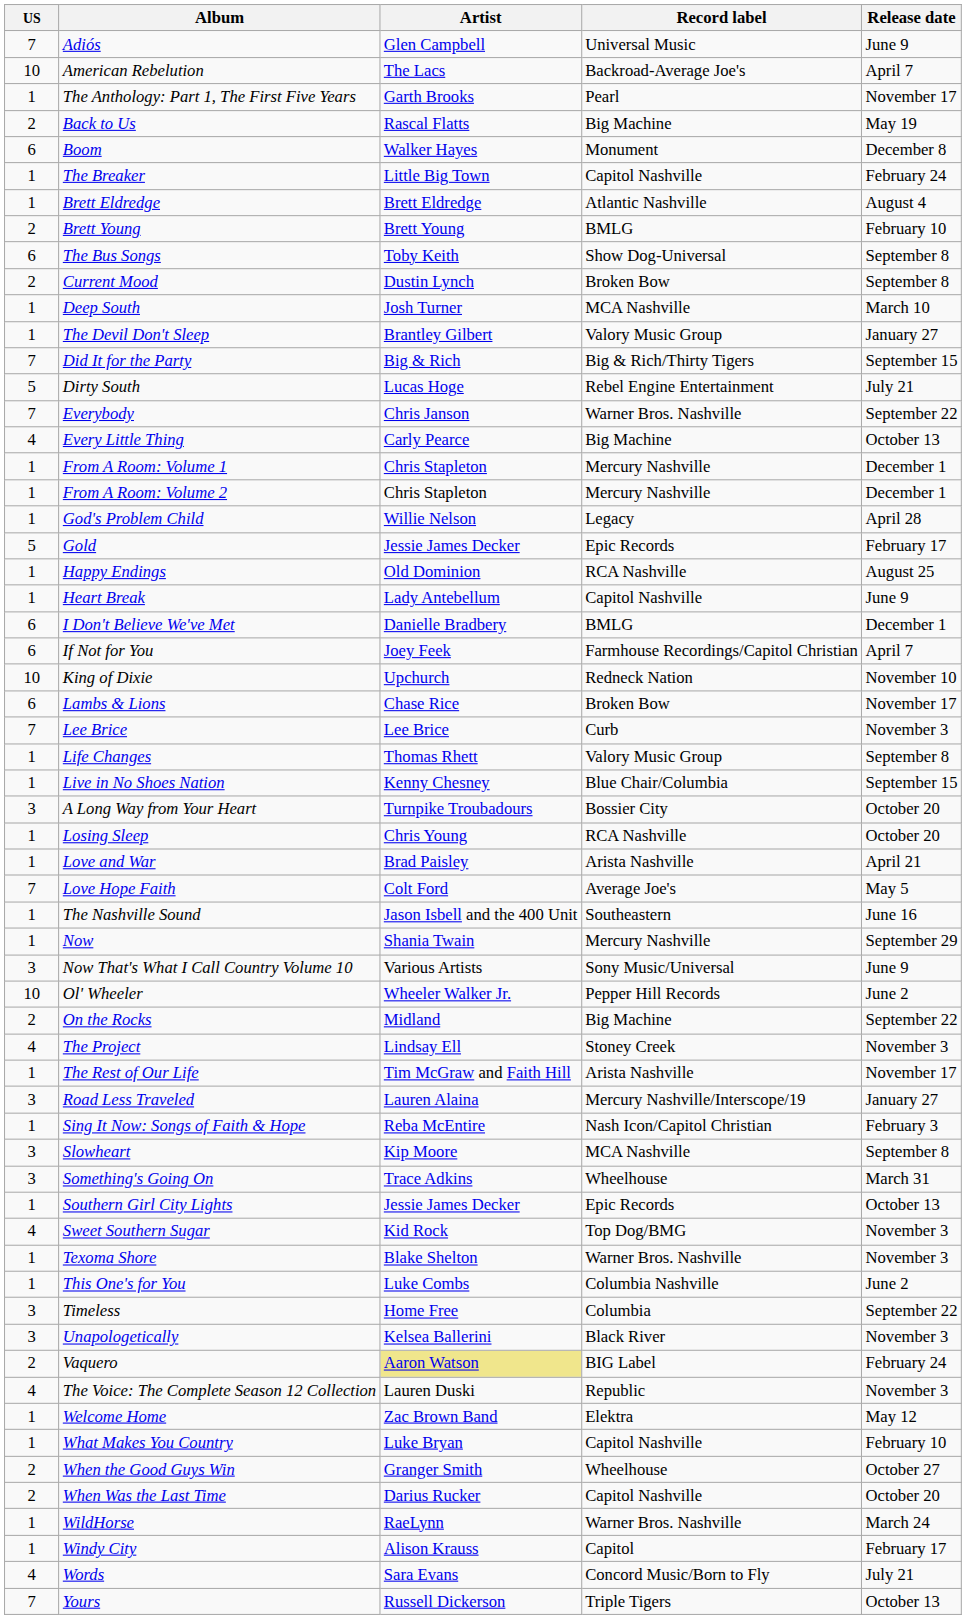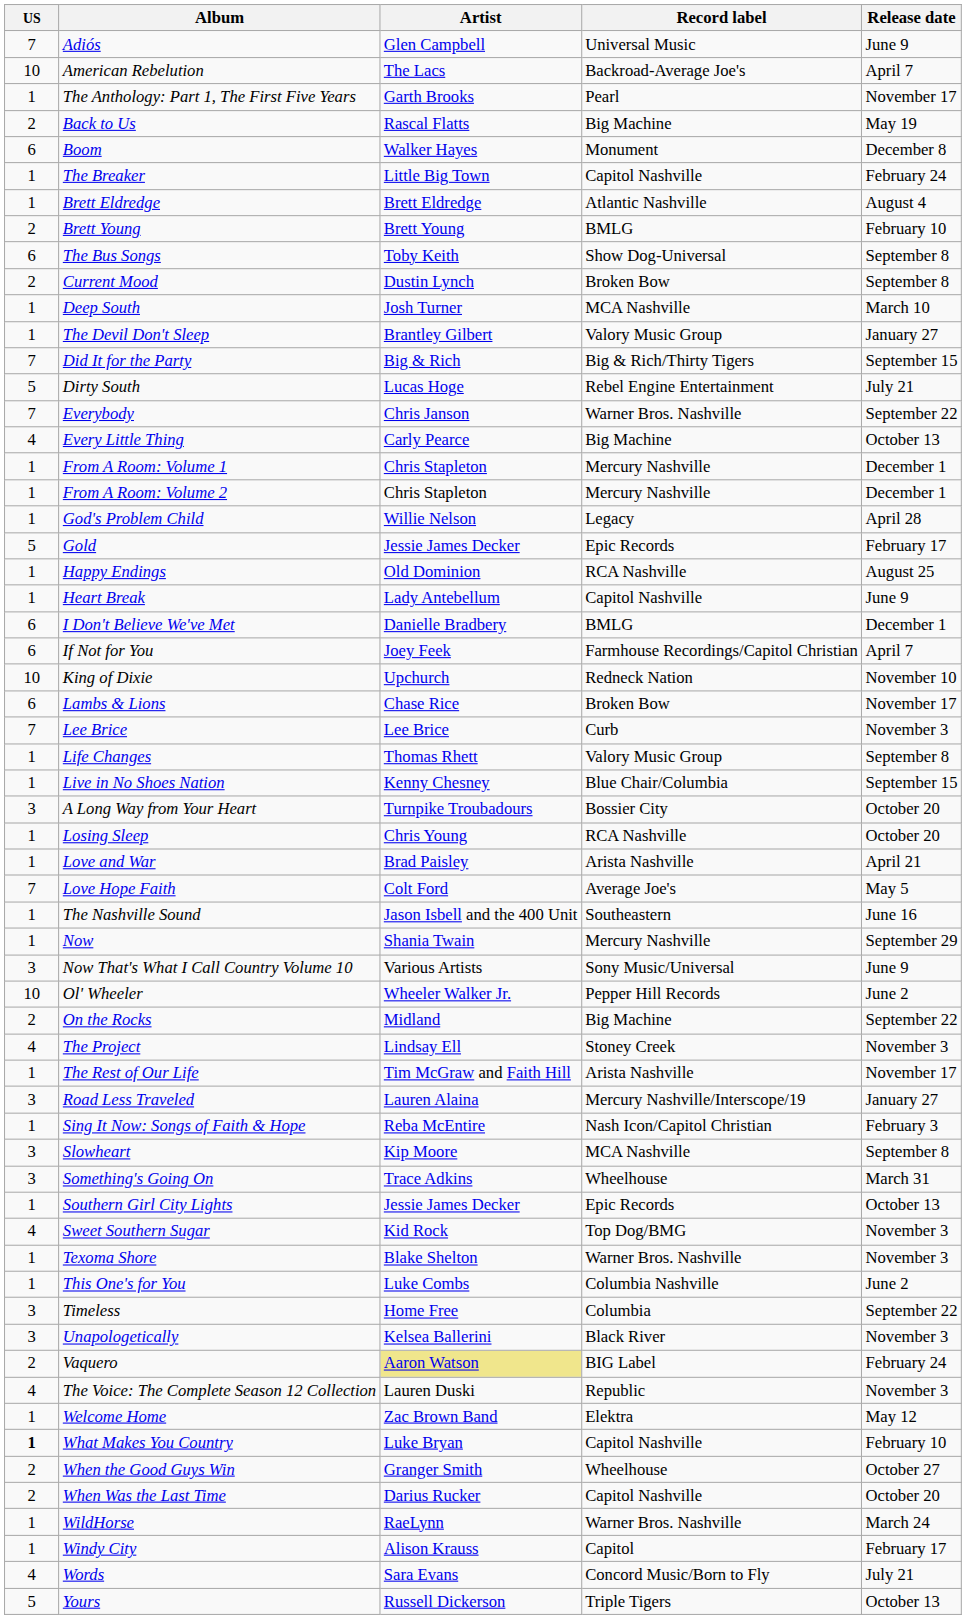 <table class="wikitable sortable">
 <tr>
 <th width=45><small>US</small></th>
 <th>Album</th>
 <th>Artist</th>
 <th>Record label</th>
 <th>Release date</th>
 </tr>
 <tr>
 <td align=center>7</td>
 <td><em><a href='#'>Adiós</a></em></td>
 <td><a href='#'>Glen Campbell</a></td>
 <td>Universal Music</td>
 <td>June 9</td>
 </tr>
 <tr>
 <td align=center>10</td>
 <td><em>American Rebelution</em></td>
 <td><a href='#'>The Lacs</a></td>
 <td>Backroad-Average Joe's</td>
 <td>April 7</td>
 </tr>
 <tr>
 <td align=center>1</td>
 <td><em>The Anthology: Part 1, The First Five Years</em></td>
 <td><a href='#'>Garth Brooks</a></td>
 <td>Pearl</td>
 <td>November 17</td>
 </tr>
 <tr>
 <td align=center>2</td>
 <td><em><a href='#'>Back to Us</a></em></td>
 <td><a href='#'>Rascal Flatts</a></td>
 <td>Big Machine</td>
 <td>May 19</td>
 </tr>
 <tr>
 <td align=center>6</td>
 <td><em><a href='#'>Boom</a></em></td>
 <td><a href='#'>Walker Hayes</a></td>
 <td>Monument</td>
 <td>December 8</td>
 </tr>
 <tr>
 <td align=center>1</td>
 <td><em><a href='#'>The Breaker</a></em></td>
 <td><a href='#'>Little Big Town</a></td>
 <td>Capitol Nashville</td>
 <td>February 24</td>
 </tr>
 <tr>
 <td align=center>1</td>
 <td><em><a href='#'>Brett Eldredge</a></em></td>
 <td><a href='#'>Brett Eldredge</a></td>
 <td>Atlantic Nashville</td>
 <td>August 4</td>
 </tr>
 <tr>
 <td align=center>2</td>
 <td><em><a href='#'>Brett Young</a></em></td>
 <td><a href='#'>Brett Young</a></td>
 <td>BMLG</td>
 <td>February 10</td>
 </tr>
 <tr>
 <td align=center>6</td>
 <td><em><a href='#'>The Bus Songs</a></em></td>
 <td><a href='#'>Toby Keith</a></td>
 <td>Show Dog-Universal</td>
 <td>September 8</td>
 </tr>
 <tr>
 <td align=center>2</td>
 <td><em><a href='#'>Current Mood</a></em></td>
 <td><a href='#'>Dustin Lynch</a></td>
 <td>Broken Bow</td>
 <td>September 8</td>
 </tr>
 <tr>
 <td align=center>1</td>
 <td><em><a href='#'>Deep South</a></em></td>
 <td><a href='#'>Josh Turner</a></td>
 <td>MCA Nashville</td>
 <td>March 10</td>
 </tr>
 <tr>
 <td align=center>1</td>
 <td><em><a href='#'>The Devil Don't Sleep</a></em></td>
 <td><a href='#'>Brantley Gilbert</a></td>
 <td>Valory Music Group</td>
 <td>January 27</td>
 </tr>
 <tr>
 <td align=center>7</td>
 <td><em><a href='#'>Did It for the Party</a></em></td>
 <td><a href='#'>Big & Rich</a></td>
 <td>Big & Rich/Thirty Tigers</td>
 <td>September 15</td>
 </tr>
 <tr>
 <td align=center>5</td>
 <td><em>Dirty South</em></td>
 <td><a href='#'>Lucas Hoge</a></td>
 <td>Rebel Engine Entertainment</td>
 <td>July 21</td>
 </tr>
 <tr>
 <td align=center>7</td>
 <td><em><a href='#'>Everybody</a></em></td>
 <td><a href='#'>Chris Janson</a></td>
 <td>Warner Bros. Nashville</td>
 <td>September 22</td>
 </tr>
 <tr>
 <td align=center>4</td>
 <td><em><a href='#'>Every Little Thing</a></em></td>
 <td><a href='#'>Carly Pearce</a></td>
 <td>Big Machine</td>
 <td>October 13</td>
 </tr>
 <tr>
 <td align=center>1</td>
 <td><em><a href='#'>From A Room: Volume 1</a></em></td>
 <td><a href='#'>Chris Stapleton</a></td>
 <td>Mercury Nashville</td>
 <td>December 1</td>
 </tr>
 <tr>
 <td align=center>1</td>
 <td><em><a href='#'>From A Room: Volume 2</a></em></td>
 <td>Chris Stapleton</td>
 <td>Mercury Nashville</td>
 <td>December 1</td>
 </tr>
 <tr>
 <td align=center>1</td>
 <td><em><a href='#'>God's Problem Child</a></em></td>
 <td><a href='#'>Willie Nelson</a></td>
 <td>Legacy</td>
 <td>April 28</td>
 </tr>
 <tr>
 <td align=center>5</td>
 <td><em><a href='#'>Gold</a></em></td>
 <td><a href='#'>Jessie James Decker</a></td>
 <td>Epic Records</td>
 <td>February 17</td>
 </tr>
 <tr>
 <td align=center>1</td>
 <td><em><a href='#'>Happy Endings</a></em></td>
 <td><a href='#'>Old Dominion</a></td>
 <td>RCA Nashville</td>
 <td>August 25</td>
 </tr>
 <tr>
 <td align=center>1</td>
 <td><em><a href='#'>Heart Break</a></em></td>
 <td><a href='#'>Lady Antebellum</a></td>
 <td>Capitol Nashville</td>
 <td>June 9</td>
 </tr>
 <tr>
 <td align=center>6</td>
 <td><em><a href='#'>I Don't Believe We've Met</a></em></td>
 <td><a href='#'>Danielle Bradbery</a></td>
 <td>BMLG</td>
 <td>December 1</td>
 </tr>
 <tr>
 <td align=center>6</td>
 <td><em>If Not for You</em></td>
 <td><a href='#'>Joey Feek</a></td>
 <td>Farmhouse Recordings/Capitol Christian</td>
 <td>April 7</td>
 </tr>
 <tr>
 <td align=center>10</td>
 <td><em>King of Dixie</em></td>
 <td><a href='#'>Upchurch</a></td>
 <td>Redneck Nation</td>
 <td>November 10</td>
 </tr>
 <tr>
 <td align=center>6</td>
 <td><em><a href='#'>Lambs & Lions</a></em></td>
 <td><a href='#'>Chase Rice</a></td>
 <td>Broken Bow</td>
 <td>November 17</td>
 </tr>
 <tr>
 <td align=center>7</td>
 <td><a href='#'><em>Lee Brice</em></a></td>
 <td><a href='#'>Lee Brice</a></td>
 <td>Curb</td>
 <td>November 3</td>
 </tr>
 <tr>
 <td align=center>1</td>
 <td><em><a href='#'>Life Changes</a></em></td>
 <td><a href='#'>Thomas Rhett</a></td>
 <td>Valory Music Group</td>
 <td>September 8</td>
 </tr>
 <tr>
 <td align=center>1</td>
 <td><em><a href='#'>Live in No Shoes Nation</a></em></td>
 <td><a href='#'>Kenny Chesney</a></td>
 <td>Blue Chair/Columbia</td>
 <td>September 15</td>
 </tr>
 <tr>
 <td align=center>3</td>
 <td><em>A Long Way from Your Heart</em></td>
 <td><a href='#'>Turnpike Troubadours</a></td>
 <td>Bossier City</td>
 <td>October 20</td>
 </tr>
 <tr>
 <td align=center>1</td>
 <td><a href='#'><em>Losing Sleep</em></a></td>
 <td><a href='#'>Chris Young</a></td>
 <td>RCA Nashville</td>
 <td>October 20</td>
 </tr>
 <tr>
 <td align=center>1</td>
 <td><em><a href='#'>Love and War</a></em></td>
 <td><a href='#'>Brad Paisley</a></td>
 <td>Arista Nashville</td>
 <td>April 21</td>
 </tr>
 <tr>
 <td align=center>7</td>
 <td><em><a href='#'>Love Hope Faith</a></em></td>
 <td><a href='#'>Colt Ford</a></td>
 <td>Average Joe's</td>
 <td>May 5</td>
 </tr>
 <tr>
 <td align=center>1</td>
 <td><em>The Nashville Sound</em></td>
 <td><a href='#'>Jason Isbell</a> and the 400 Unit</td>
 <td>Southeastern</td>
 <td>June 16</td>
 </tr>
 <tr>
 <td align=center>1</td>
 <td><em><a href='#'>Now</a></em></td>
 <td><a href='#'>Shania Twain</a></td>
 <td>Mercury Nashville</td>
 <td>September 29</td>
 </tr>
 <tr>
 <td align=center>3</td>
 <td><em>Now That's What I Call Country Volume 10</em></td>
 <td>Various Artists</td>
 <td>Sony Music/Universal</td>
 <td>June 9</td>
 </tr>
 <tr>
 <td align=center>10</td>
 <td><em>Ol' Wheeler</em></td>
 <td><a href='#'>Wheeler Walker Jr.</a></td>
 <td>Pepper Hill Records</td>
 <td>June 2</td>
 </tr>
 <tr>
 <td align=center>2</td>
 <td><em><a href='#'>On the Rocks</a></em></td>
 <td><a href='#'>Midland</a></td>
 <td>Big Machine</td>
 <td>September 22</td>
 </tr>
 <tr>
 <td align=center>4</td>
 <td><em><a href='#'>The Project</a></em></td>
 <td><a href='#'>Lindsay Ell</a></td>
 <td>Stoney Creek</td>
 <td>November 3</td>
 </tr>
 <tr>
 <td align=center>1</td>
 <td><em><a href='#'>The Rest of Our Life</a></em></td>
 <td><a href='#'>Tim McGraw</a> and <a href='#'>Faith Hill</a></td>
 <td>Arista Nashville</td>
 <td>November 17</td>
 </tr>
 <tr>
 <td align=center>3</td>
 <td><em><a href='#'>Road Less Traveled</a></em></td>
 <td><a href='#'>Lauren Alaina</a></td>
 <td>Mercury Nashville/Interscope/19</td>
 <td>January 27</td>
 </tr>
 <tr>
 <td align=center>1</td>
 <td><em><a href='#'>Sing It Now: Songs of Faith & Hope</a></em></td>
 <td><a href='#'>Reba McEntire</a></td>
 <td>Nash Icon/Capitol Christian</td>
 <td>February 3</td>
 </tr>
 <tr>
 <td align=center>3</td>
 <td><em><a href='#'>Slowheart</a></em></td>
 <td><a href='#'>Kip Moore</a></td>
 <td>MCA Nashville</td>
 <td>September 8</td>
 </tr>
 <tr>
 <td align=center>3</td>
 <td><em><a href='#'>Something's Going On</a></em></td>
 <td><a href='#'>Trace Adkins</a></td>
 <td>Wheelhouse</td>
 <td>March 31</td>
 </tr>
 <tr>
 <td align=center>1</td>
 <td><em><a href='#'>Southern Girl City Lights</a></em></td>
 <td><a href='#'>Jessie James Decker</a></td>
 <td>Epic Records</td>
 <td>October 13</td>
 </tr>
 <tr>
 <td align=center>4</td>
 <td><em><a href='#'>Sweet Southern Sugar</a></em></td>
 <td><a href='#'>Kid Rock</a></td>
 <td>Top Dog/BMG</td>
 <td>November 3</td>
 </tr>
 <tr>
 <td align=center>1</td>
 <td><em><a href='#'>Texoma Shore</a></em></td>
 <td><a href='#'>Blake Shelton</a></td>
 <td>Warner Bros. Nashville</td>
 <td>November 3</td>
 </tr>
 <tr>
 <td align=center>1</td>
 <td><em><a href='#'>This One's for You</a></em></td>
 <td><a href='#'>Luke Combs</a></td>
 <td>Columbia Nashville</td>
 <td>June 2</td>
 </tr>
 <tr>
 <td align=center>3</td>
 <td><em>Timeless</em></td>
 <td><a href='#'>Home Free</a></td>
 <td>Columbia</td>
 <td>September 22</td>
 </tr>
 <tr>
 <td align=center>3</td>
 <td><em><a href='#'>Unapologetically</a></em></td>
 <td><a href='#'>Kelsea Ballerini</a></td>
 <td>Black River</td>
 <td>November 3</td>
 </tr>
 <tr>
 <td align=center>2</td>
 <td><em>Vaquero</em></td>
 <td style="background: khaki;"><a href='#'>Aaron Watson</a></td>
 <td>BIG Label</td>
 <td>February 24</td>
 </tr>
 <tr>
 <td align=center>4</td>
 <td><em>The Voice: The Complete Season 12 Collection</em></td>
 <td>Lauren Duski</td>
 <td>Republic</td>
 <td>November 3</td>
 </tr>
 <tr>
 <td align=center>1</td>
 <td><em><a href='#'>Welcome Home</a></em></td>
 <td><a href='#'>Zac Brown Band</a></td>
 <td>Elektra</td>
 <td>May 12</td>
 </tr>
 <tr>
-<td align=center>1</td>
+<td align=center><strong>1</strong></td>
 <td><em><a href='#'>What Makes You Country</a></em></td>
 <td><a href='#'>Luke Bryan</a></td>
 <td>Capitol Nashville</td>
 <td>February 10</td>
 </tr>
 <tr>
 <td align=center>2</td>
 <td><em><a href='#'>When the Good Guys Win</a></em></td>
 <td><a href='#'>Granger Smith</a></td>
 <td>Wheelhouse</td>
 <td>October 27</td>
 </tr>
 <tr>
 <td align=center>2</td>
 <td><em><a href='#'>When Was the Last Time</a></em></td>
 <td><a href='#'>Darius Rucker</a></td>
 <td>Capitol Nashville</td>
 <td>October 20</td>
 </tr>
 <tr>
 <td align=center>1</td>
 <td><em><a href='#'>WildHorse</a></em></td>
 <td><a href='#'>RaeLynn</a></td>
 <td>Warner Bros. Nashville</td>
 <td>March 24</td>
 </tr>
 <tr>
 <td align=center>1</td>
 <td><em><a href='#'>Windy City</a></em></td>
 <td><a href='#'>Alison Krauss</a></td>
 <td>Capitol</td>
 <td>February 17</td>
 </tr>
 <tr>
 <td align=center>4</td>
 <td><em><a href='#'>Words</a></em></td>
 <td><a href='#'>Sara Evans</a></td>
 <td>Concord Music/Born to Fly</td>
 <td>July 21</td>
 </tr>
 <tr>
-<td align=center>7</td>
+<td align=center>5</td>
 <td><em><a href='#'>Yours</a></em></td>
 <td><a href='#'>Russell Dickerson</a></td>
 <td>Triple Tigers</td>
 <td>October 13</td>
 </tr>
 </table>
